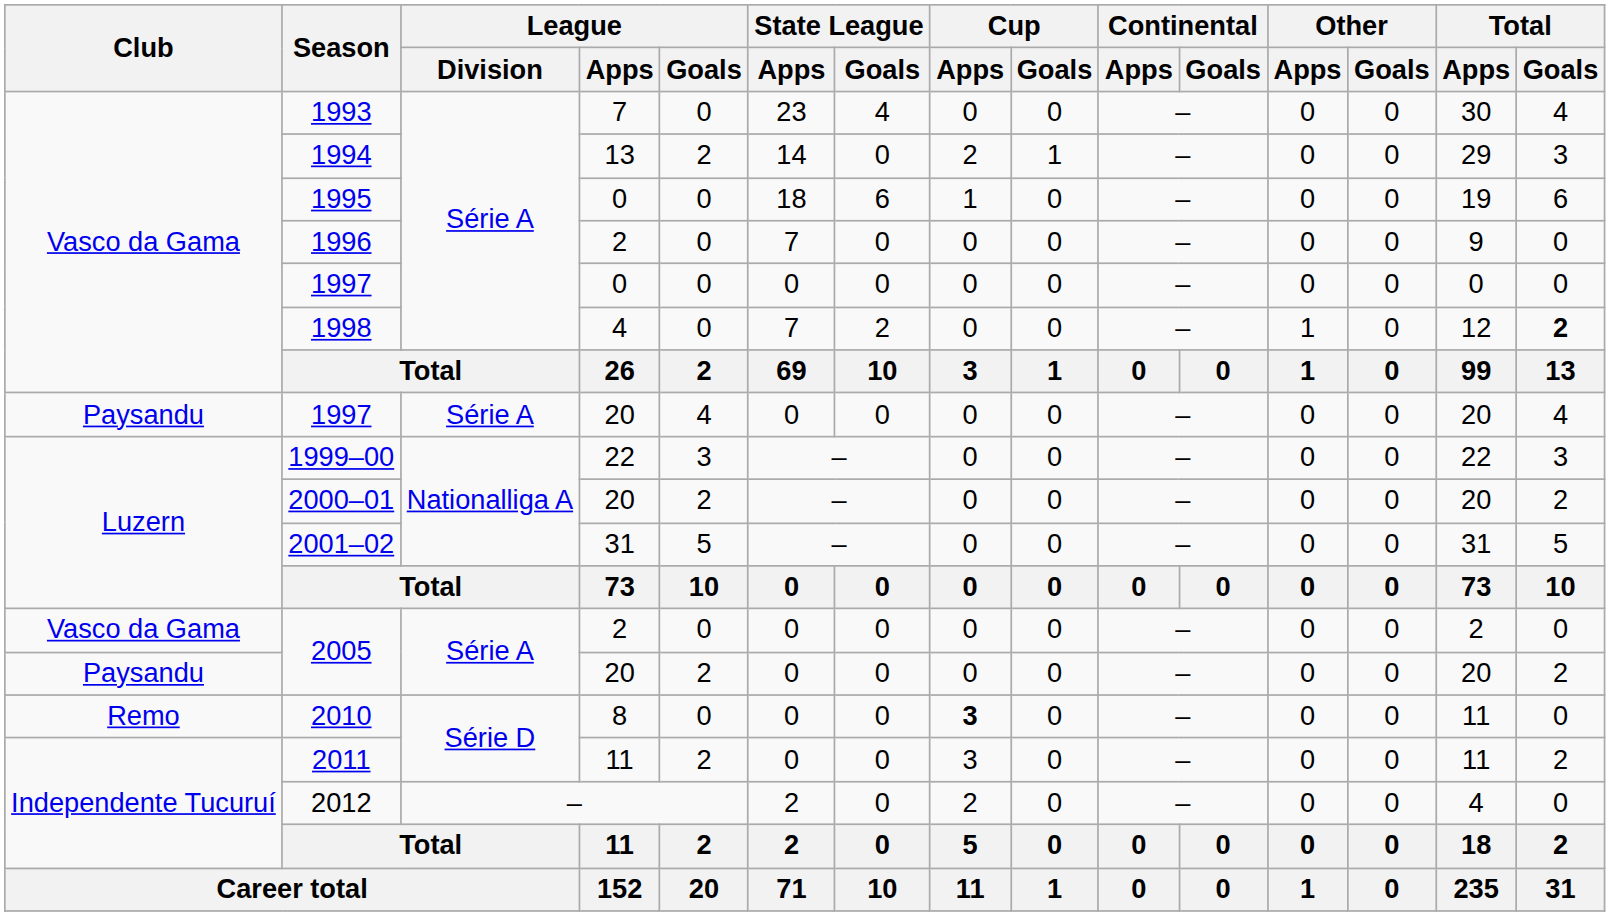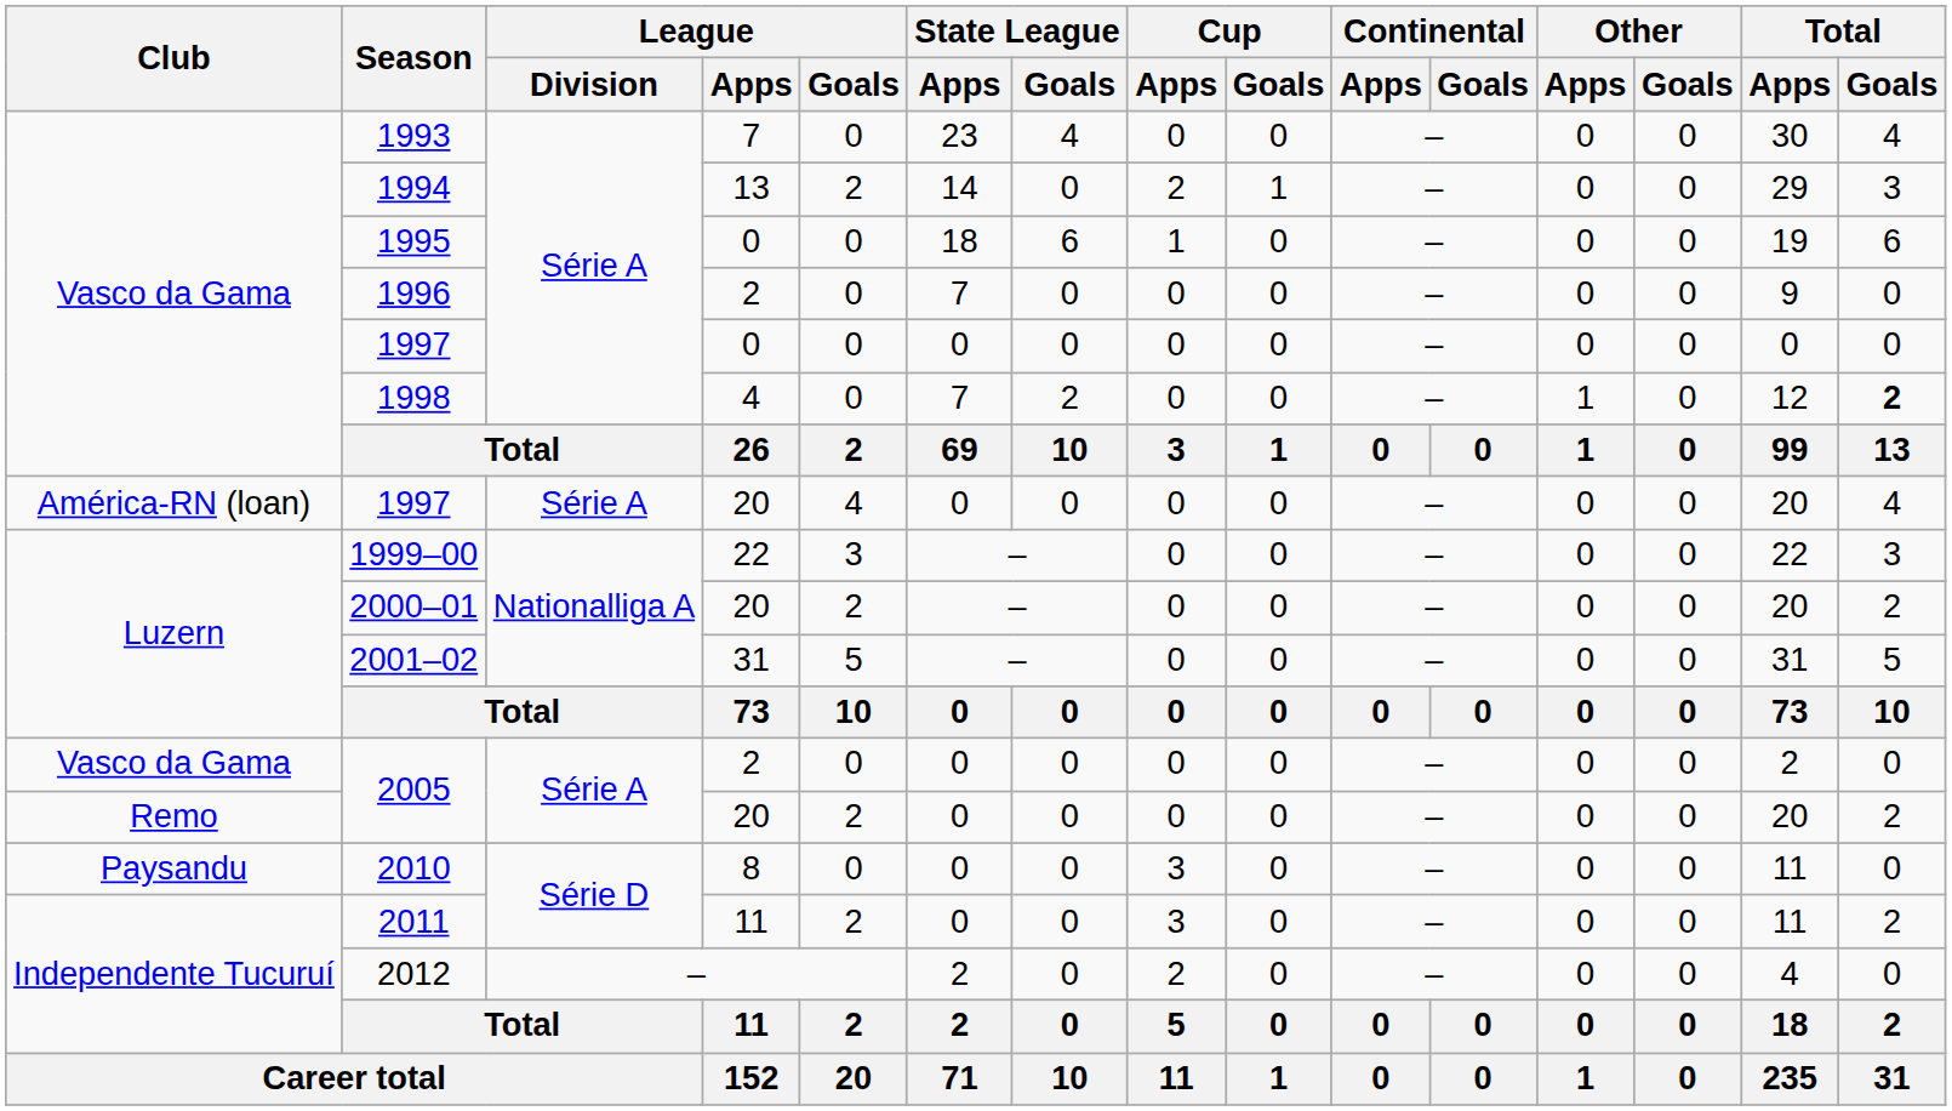 <table class="wikitable" style="text-align: center">
 <tr>
 <th rowspan="2">Club</th>
 <th rowspan="2">Season</th>
 <th colspan="3">League</th>
 <th colspan="2">State League</th>
 <th colspan="2">Cup</th>
 <th colspan="2">Continental</th>
 <th colspan="2">Other</th>
 <th colspan="2">Total</th>
 </tr>
 <tr>
 <th>Division</th>
 <th>Apps</th>
 <th>Goals</th>
 <th>Apps</th>
 <th>Goals</th>
 <th>Apps</th>
 <th>Goals</th>
 <th>Apps</th>
 <th>Goals</th>
 <th>Apps</th>
 <th>Goals</th>
 <th>Apps</th>
 <th>Goals</th>
 </tr>
 <tr>
 <td rowspan="7"><a href='#'>Vasco da Gama</a></td>
 <td><a href='#'>1993</a></td>
 <td rowspan="6"><a href='#'>Série A</a></td>
 <td>7</td>
 <td>0</td>
 <td>23</td>
 <td>4</td>
 <td>0</td>
 <td>0</td>
 <td colspan="2">–</td>
 <td>0</td>
 <td>0</td>
 <td>30</td>
 <td>4</td>
 </tr>
 <tr>
 <td><a href='#'>1994</a></td>
 <td>13</td>
 <td>2</td>
 <td>14</td>
 <td>0</td>
 <td>2</td>
 <td>1</td>
 <td colspan="2">–</td>
 <td>0</td>
 <td>0</td>
 <td>29</td>
 <td>3</td>
 </tr>
 <tr>
 <td><a href='#'>1995</a></td>
 <td>0</td>
 <td>0</td>
 <td>18</td>
 <td>6</td>
 <td>1</td>
 <td>0</td>
 <td colspan="2">–</td>
 <td>0</td>
 <td>0</td>
 <td>19</td>
 <td>6</td>
 </tr>
 <tr>
 <td><a href='#'>1996</a></td>
 <td>2</td>
 <td>0</td>
 <td>7</td>
 <td>0</td>
 <td>0</td>
 <td>0</td>
 <td colspan="2">–</td>
 <td>0</td>
 <td>0</td>
 <td>9</td>
 <td>0</td>
 </tr>
 <tr>
 <td><a href='#'>1997</a></td>
 <td>0</td>
 <td>0</td>
 <td>0</td>
 <td>0</td>
 <td>0</td>
 <td>0</td>
 <td colspan="2">–</td>
 <td>0</td>
 <td>0</td>
 <td>0</td>
 <td>0</td>
 </tr>
 <tr>
 <td><a href='#'>1998</a></td>
 <td>4</td>
 <td>0</td>
 <td>7</td>
 <td>2</td>
 <td>0</td>
 <td>0</td>
 <td colspan="2">–</td>
 <td>1</td>
 <td>0</td>
 <td>12</td>
 <td><strong>2</strong></td>
 </tr>
 <tr>
 <th colspan=2>Total</th>
 <th>26</th>
 <th>2</th>
 <th>69</th>
 <th>10</th>
 <th>3</th>
 <th>1</th>
 <th>0</th>
 <th>0</th>
 <th>1</th>
 <th>0</th>
 <th>99</th>
 <th>13</th>
 </tr>
 <tr>
-<td><a href='#'>Paysandu</a></td>
+<td><a href='#'>América-RN</a> (loan)</td>
 <td><a href='#'>1997</a></td>
 <td><a href='#'>Série A</a></td>
 <td>20</td>
 <td>4</td>
 <td>0</td>
 <td>0</td>
 <td>0</td>
 <td>0</td>
 <td colspan="2">–</td>
 <td>0</td>
 <td>0</td>
 <td>20</td>
 <td>4</td>
 </tr>
 <tr>
 <td rowspan="4"><a href='#'>Luzern</a></td>
 <td><a href='#'>1999–00</a></td>
 <td rowspan="3"><a href='#'>Nationalliga A</a></td>
 <td>22</td>
 <td>3</td>
 <td colspan="2">–</td>
 <td>0</td>
 <td>0</td>
 <td colspan="2">–</td>
 <td>0</td>
 <td>0</td>
 <td>22</td>
 <td>3</td>
 </tr>
 <tr>
 <td><a href='#'>2000–01</a></td>
 <td>20</td>
 <td>2</td>
 <td colspan="2">–</td>
 <td>0</td>
 <td>0</td>
 <td colspan="2">–</td>
 <td>0</td>
 <td>0</td>
 <td>20</td>
 <td>2</td>
 </tr>
 <tr>
 <td><a href='#'>2001–02</a></td>
 <td>31</td>
 <td>5</td>
 <td colspan="2">–</td>
 <td>0</td>
 <td>0</td>
 <td colspan="2">–</td>
 <td>0</td>
 <td>0</td>
 <td>31</td>
 <td>5</td>
 </tr>
 <tr>
 <th colspan=2>Total</th>
 <th>73</th>
 <th>10</th>
 <th>0</th>
 <th>0</th>
 <th>0</th>
 <th>0</th>
 <th>0</th>
 <th>0</th>
 <th>0</th>
 <th>0</th>
 <th>73</th>
 <th>10</th>
 </tr>
 <tr>
 <td><a href='#'>Vasco da Gama</a></td>
 <td rowspan="2"><a href='#'>2005</a></td>
 <td rowspan="2"><a href='#'>Série A</a></td>
 <td>2</td>
 <td>0</td>
 <td>0</td>
 <td>0</td>
 <td>0</td>
 <td>0</td>
 <td colspan="2">–</td>
 <td>0</td>
 <td>0</td>
 <td>2</td>
 <td>0</td>
 </tr>
 <tr>
-<td><a href='#'>Paysandu</a></td>
+<td><a href='#'>Remo</a></td>
 <td>20</td>
 <td>2</td>
 <td>0</td>
 <td>0</td>
 <td>0</td>
 <td>0</td>
 <td colspan="2">–</td>
 <td>0</td>
 <td>0</td>
 <td>20</td>
 <td>2</td>
 </tr>
 <tr>
-<td><a href='#'>Remo</a></td>
+<td><a href='#'>Paysandu</a></td>
 <td><a href='#'>2010</a></td>
 <td rowspan="2"><a href='#'>Série D</a></td>
 <td>8</td>
 <td>0</td>
 <td>0</td>
 <td>0</td>
-<td><strong>3</strong></td>
+<td>3</td>
 <td>0</td>
 <td colspan="2">–</td>
 <td>0</td>
 <td>0</td>
 <td>11</td>
 <td>0</td>
 </tr>
 <tr>
 <td rowspan="3"><a href='#'>Independente Tucuruí</a></td>
 <td><a href='#'>2011</a></td>
 <td>11</td>
 <td>2</td>
 <td>0</td>
 <td>0</td>
 <td>3</td>
 <td>0</td>
 <td colspan="2">–</td>
 <td>0</td>
 <td>0</td>
 <td>11</td>
 <td>2</td>
 </tr>
 <tr>
 <td>2012</td>
 <td colspan="3">–</td>
 <td>2</td>
 <td>0</td>
 <td>2</td>
 <td>0</td>
 <td colspan="2">–</td>
 <td>0</td>
 <td>0</td>
 <td>4</td>
 <td>0</td>
 </tr>
 <tr>
 <th colspan=2>Total</th>
 <th>11</th>
 <th>2</th>
 <th>2</th>
 <th>0</th>
 <th>5</th>
 <th>0</th>
 <th>0</th>
 <th>0</th>
 <th>0</th>
 <th>0</th>
 <th>18</th>
 <th>2</th>
 </tr>
 <tr>
 <th colspan=3>Career total</th>
 <th>152</th>
 <th>20</th>
 <th>71</th>
 <th>10</th>
 <th>11</th>
 <th>1</th>
 <th>0</th>
 <th>0</th>
 <th>1</th>
 <th>0</th>
 <th>235</th>
 <th>31</th>
 </tr>
 </table>
